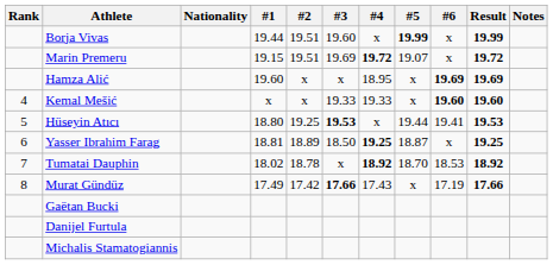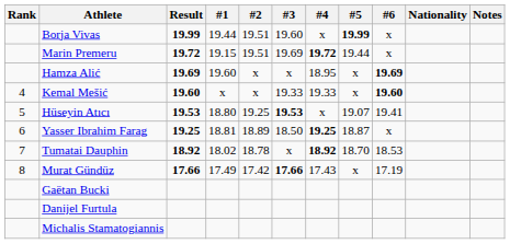 <table class="wikitable sortable" style="text-align:center">
 <tr>
 <th>Rank</th>
 <th>Athlete</th>
-<th>Nationality</th>
+<th>Result</th>
 <th>#1</th>
 <th>#2</th>
 <th>#3</th>
 <th>#4</th>
 <th>#5</th>
 <th>#6</th>
-<th>Result</th>
+<th>Nationality</th>
 <th>Notes</th>
 </tr>
 <tr>
 <td></td>
 <td align="left"><a href='#'>Borja Vivas</a></td>
-<td align="left"></td>
+<td><strong>19.99</strong></td>
 <td>19.44</td>
 <td>19.51</td>
 <td>19.60</td>
 <td>x</td>
 <td><strong>19.99</strong></td>
 <td>x</td>
-<td><strong>19.99</strong></td>
+<td align="left"></td>
 <td></td>
 </tr>
 <tr>
 <td></td>
 <td align="left"><a href='#'>Marin Premeru</a></td>
-<td align="left"></td>
+<td><strong>19.72</strong></td>
 <td>19.15</td>
 <td>19.51</td>
 <td>19.69</td>
 <td><strong>19.72</strong></td>
-<td>19.07</td>
+<td>19.44</td>
 <td>x</td>
-<td><strong>19.72</strong></td>
+<td align="left"></td>
 <td></td>
 </tr>
 <tr>
 <td></td>
 <td align="left"><a href='#'>Hamza Alić</a></td>
-<td align="left"></td>
+<td><strong>19.69</strong></td>
 <td>19.60</td>
 <td>x</td>
 <td>x</td>
 <td>18.95</td>
 <td>x</td>
 <td><strong>19.69</strong></td>
-<td><strong>19.69</strong></td>
+<td align="left"></td>
 <td></td>
 </tr>
 <tr>
 <td>4</td>
 <td align="left"><a href='#'>Kemal Mešić</a></td>
-<td align="left"></td>
+<td><strong>19.60</strong></td>
 <td>x</td>
 <td>x</td>
 <td>19.33</td>
 <td>19.33</td>
 <td>x</td>
 <td><strong>19.60</strong></td>
-<td><strong>19.60</strong></td>
+<td align="left"></td>
 <td></td>
 </tr>
 <tr>
 <td>5</td>
 <td align="left"><a href='#'>Hüseyin Atıcı</a></td>
-<td align="left"></td>
+<td><strong>19.53</strong></td>
 <td>18.80</td>
 <td>19.25</td>
 <td><strong>19.53</strong></td>
 <td>x</td>
-<td>19.44</td>
+<td>19.07</td>
 <td>19.41</td>
-<td><strong>19.53</strong></td>
+<td align="left"></td>
 <td></td>
 </tr>
 <tr>
 <td>6</td>
 <td align="left"><a href='#'>Yasser Ibrahim Farag</a></td>
-<td align="left"></td>
+<td><strong>19.25</strong></td>
 <td>18.81</td>
 <td>18.89</td>
 <td>18.50</td>
 <td><strong>19.25</strong></td>
 <td>18.87</td>
 <td>x</td>
-<td><strong>19.25</strong></td>
+<td align="left"></td>
 <td></td>
 </tr>
 <tr>
 <td>7</td>
 <td align="left"><a href='#'>Tumatai Dauphin</a></td>
-<td align="left"></td>
+<td><strong>18.92</strong></td>
 <td>18.02</td>
 <td>18.78</td>
 <td>x</td>
 <td><strong>18.92</strong></td>
 <td>18.70</td>
 <td>18.53</td>
-<td><strong>18.92</strong></td>
+<td align="left"></td>
 <td></td>
 </tr>
 <tr>
 <td>8</td>
 <td align="left"><a href='#'>Murat Gündüz</a></td>
-<td align="left"></td>
+<td><strong>17.66</strong></td>
 <td>17.49</td>
 <td>17.42</td>
 <td><strong>17.66</strong></td>
 <td>17.43</td>
 <td>x</td>
 <td>17.19</td>
-<td><strong>17.66</strong></td>
+<td align="left"></td>
 <td></td>
 </tr>
 <tr>
 <td></td>
 <td align="left"><a href='#'>Gaëtan Bucki</a></td>
-<td align="left"></td>
+<td><strong></strong></td>
 <td></td>
 <td></td>
 <td></td>
 <td></td>
 <td></td>
 <td></td>
-<td><strong></strong></td>
+<td align="left"></td>
 <td></td>
 </tr>
 <tr>
 <td></td>
 <td align="left"><a href='#'>Danijel Furtula</a></td>
-<td align="left"></td>
+<td><strong></strong></td>
 <td></td>
 <td></td>
 <td></td>
 <td></td>
 <td></td>
 <td></td>
-<td><strong></strong></td>
+<td align="left"></td>
 <td></td>
 </tr>
 <tr>
 <td></td>
 <td align="left"><a href='#'>Michalis Stamatogiannis</a></td>
-<td align="left"></td>
+<td><strong></strong></td>
 <td></td>
 <td></td>
 <td></td>
 <td></td>
 <td></td>
 <td></td>
-<td><strong></strong></td>
+<td align="left"></td>
 <td></td>
 </tr>
 </table>
